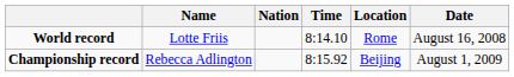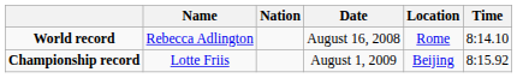 <table class=wikitable style=text-align:center>
 <tr>
 <th></th>
 <th>Name</th>
 <th>Nation</th>
+<th>Date</th>
+<th>Location</th>
 <th>Time</th>
-<th>Location</th>
-<th>Date</th>
 </tr>
 <tr>
 <td><strong>World record</strong></td>
-<td><a href='#'>Lotte Friis</a></td>
+<td><a href='#'>Rebecca Adlington</a></td>
 <td></td>
+<td>August 16, 2008</td>
+<td><a href='#'>Rome</a></td>
 <td align=left>8:14.10</td>
-<td><a href='#'>Rome</a></td>
-<td>August 16, 2008</td>
 </tr>
 <tr>
 <td><strong>Championship record</strong></td>
-<td><a href='#'>Rebecca Adlington</a></td>
+<td><a href='#'>Lotte Friis</a></td>
 <td></td>
+<td>August 1, 2009</td>
+<td><a href='#'>Beijing</a></td>
 <td align=left>8:15.92</td>
-<td><a href='#'>Beijing</a></td>
-<td>August 1, 2009</td>
 </tr>
 </table>
